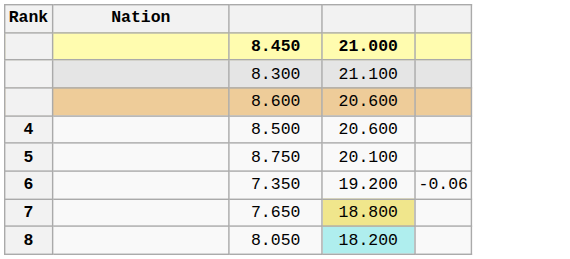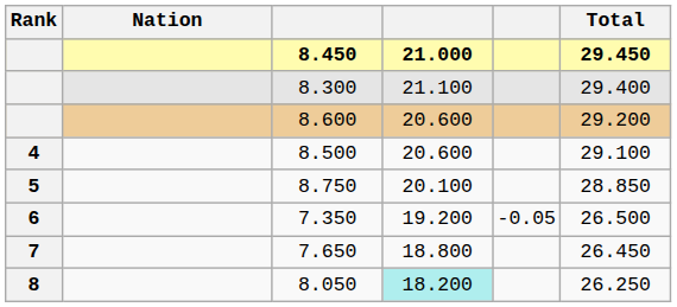 <table class="wikitable sortable" style="text-align:center; font-size:90%">
 <tr>
 <th scope="col" style="width:20px;">Rank</th>
 <th ! scope="col" style="width:120px;">Nation</th>
 <th ! scope="col" style="width:60px;"></th>
 <th ! scope="col" style="width:60px;"></th>
 <th ! scope="col" style="width:30px;"></th>
+<th ! scope="col" style="width:60px;">Total</th>
 </tr>
 <tr bgcolor=fffcaf>
 <th scope=row></th>
 <td align=left></td>
 <td><strong>8.450</strong></td>
 <td><strong>21.000</strong></td>
 <td></td>
+<td><strong>29.450</strong></td>
 </tr>
 <tr bgcolor=e5e5e5>
 <th scope=row></th>
 <td align=left></td>
 <td>8.300</td>
 <td>21.100</td>
 <td></td>
+<td>29.400</td>
 </tr>
 <tr bgcolor=eecc99>
 <th scope=row></th>
 <td align=left></td>
 <td>8.600</td>
 <td>20.600</td>
 <td></td>
+<td>29.200</td>
 </tr>
 <tr>
 <th scope=row>4</th>
 <td align=left></td>
 <td>8.500</td>
 <td>20.600</td>
 <td></td>
+<td>29.100</td>
 </tr>
 <tr>
 <th scope=row>5</th>
 <td align=left></td>
 <td>8.750</td>
 <td>20.100</td>
 <td></td>
+<td>28.850</td>
 </tr>
 <tr>
 <th scope=row>6</th>
 <td align=left></td>
 <td>7.350</td>
 <td>19.200</td>
-<td>-0.06</td>
+<td>-0.05</td>
+<td>26.500</td>
 </tr>
 <tr>
 <th scope=row>7</th>
 <td align=left></td>
 <td>7.650</td>
-<td style="background: khaki;">18.800</td>
+<td>18.800</td>
 <td></td>
+<td>26.450</td>
 </tr>
 <tr>
 <th scope=row>8</th>
 <td align=left></td>
 <td>8.050</td>
 <td style="background: paleturquoise;">18.200</td>
 <td></td>
+<td>26.250</td>
 </tr>
 </table>
